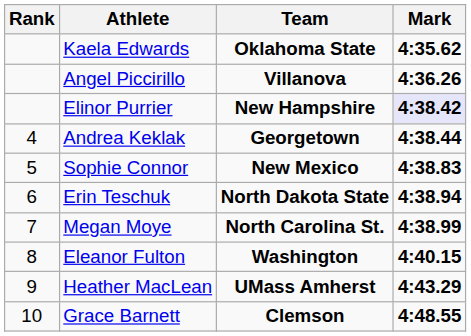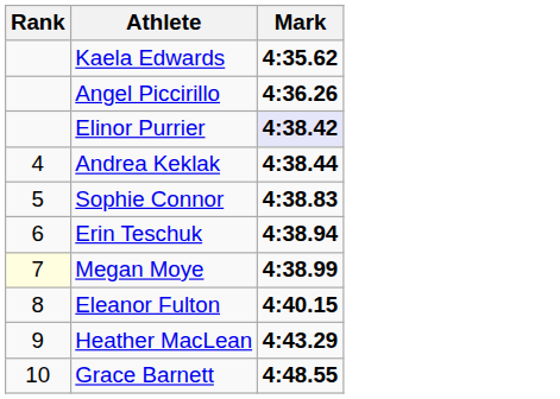 <table class="wikitable sortable" style="text-align: center;">
 <tr>
 <th>Rank</th>
 <th>Athlete</th>
-<th>Team</th>
 <th>Mark</th>
 </tr>
 <tr>
 <td></td>
 <td align=left><a href='#'>Kaela Edwards</a></td>
-<td><strong>Oklahoma State</strong></td>
 <td><strong>4:35.62</strong></td>
 </tr>
 <tr>
 <td></td>
 <td align=left><a href='#'>Angel Piccirillo</a></td>
-<td><strong>Villanova</strong></td>
 <td><strong>4:36.26</strong></td>
 </tr>
 <tr>
 <td></td>
 <td align=left><a href='#'>Elinor Purrier</a></td>
-<td><strong>New Hampshire</strong></td>
 <td style="background: lavender;"><strong>4:38.42</strong></td>
 </tr>
 <tr>
 <td>4</td>
 <td align=left><a href='#'>Andrea Keklak</a></td>
-<td><strong>Georgetown</strong></td>
 <td><strong>4:38.44</strong></td>
 </tr>
 <tr>
 <td>5</td>
 <td align=left><a href='#'>Sophie Connor</a></td>
-<td><strong>New Mexico</strong></td>
 <td><strong>4:38.83</strong></td>
 </tr>
 <tr>
 <td>6</td>
 <td align=left><a href='#'>Erin Teschuk</a></td>
-<td><strong>North Dakota State</strong></td>
 <td><strong>4:38.94</strong></td>
 </tr>
 <tr>
-<td>7</td>
+<td style="background: lightyellow;">7</td>
 <td align=left><a href='#'>Megan Moye</a></td>
-<td><strong>North Carolina St.</strong></td>
 <td><strong>4:38.99</strong></td>
 </tr>
 <tr>
 <td>8</td>
 <td align=left><a href='#'>Eleanor Fulton</a></td>
-<td><strong>Washington</strong></td>
 <td><strong>4:40.15</strong></td>
 </tr>
 <tr>
 <td>9</td>
 <td align=left><a href='#'>Heather MacLean</a></td>
-<td><strong>UMass Amherst</strong></td>
 <td><strong>4:43.29</strong></td>
 </tr>
 <tr>
 <td>10</td>
 <td align=left><a href='#'>Grace Barnett</a></td>
-<td><strong>Clemson</strong></td>
 <td><strong>4:48.55</strong></td>
 </tr>
 </table>
